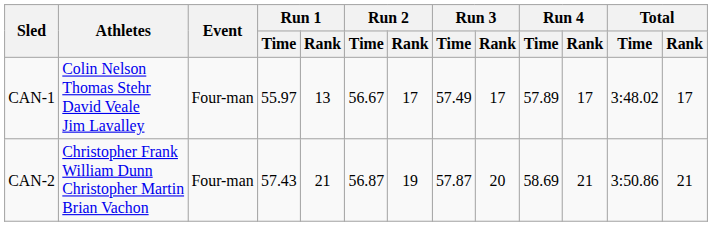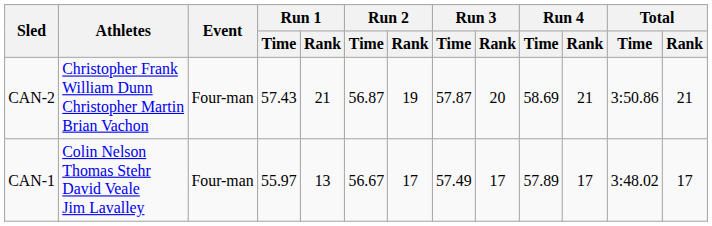 <table class="wikitable"  border="1" style="font-size:90%">
 <tr>
 <th rowspan="2">Sled</th>
 <th rowspan="2">Athletes</th>
 <th rowspan="2">Event</th>
 <th colspan="2">Run 1</th>
 <th colspan="2">Run 2</th>
 <th colspan="2">Run 3</th>
 <th colspan="2">Run 4</th>
 <th colspan="2">Total</th>
 </tr>
 <tr>
 <th>Time</th>
 <th>Rank</th>
 <th>Time</th>
 <th>Rank</th>
 <th>Time</th>
 <th>Rank</th>
 <th>Time</th>
 <th>Rank</th>
 <th>Time</th>
 <th>Rank</th>
 </tr>
 <tr>
+<td align="center">CAN-2</td>
+<td><a href='#'>Christopher Frank</a><br><a href='#'>William Dunn</a><br><a href='#'>Christopher Martin</a><br><a href='#'>Brian Vachon</a></td>
+<td>Four-man</td>
+<td align="center">57.43</td>
+<td align="center">21</td>
+<td align="center">56.87</td>
+<td align="center">19</td>
+<td align="center">57.87</td>
+<td align="center">20</td>
+<td align="center">58.69</td>
+<td align="center">21</td>
+<td align="center">3:50.86</td>
+<td align="center">21</td>
+</tr>
+<tr>
 <td align="center">CAN-1</td>
 <td><a href='#'>Colin Nelson</a><br><a href='#'>Thomas Stehr</a><br><a href='#'>David Veale</a><br><a href='#'>Jim Lavalley</a></td>
 <td>Four-man</td>
 <td align="center">55.97</td>
 <td align="center">13</td>
 <td align="center">56.67</td>
 <td align="center">17</td>
 <td align="center">57.49</td>
 <td align="center">17</td>
 <td align="center">57.89</td>
 <td align="center">17</td>
 <td align="center">3:48.02</td>
 <td align="center">17</td>
 </tr>
-<tr>
-<td align="center">CAN-2</td>
-<td><a href='#'>Christopher Frank</a><br><a href='#'>William Dunn</a><br><a href='#'>Christopher Martin</a><br><a href='#'>Brian Vachon</a></td>
-<td>Four-man</td>
-<td align="center">57.43</td>
-<td align="center">21</td>
-<td align="center">56.87</td>
-<td align="center">19</td>
-<td align="center">57.87</td>
-<td align="center">20</td>
-<td align="center">58.69</td>
-<td align="center">21</td>
-<td align="center">3:50.86</td>
-<td align="center">21</td>
-</tr>
 </table>
